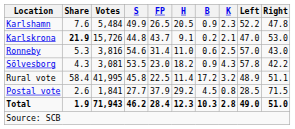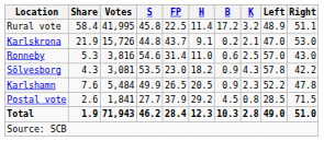 <table class="wikitable sortable" style=text-align:right>
 <tr>
 <th>Location</th>
 <th>Share</th>
 <th>Votes</th>
 <th><a href='#'>S</a></th>
 <th><a href='#'>FP</a></th>
 <th><a href='#'>H</a></th>
 <th><a href='#'>B</a></th>
 <th><a href='#'>K</a></th>
 <th>Left</th>
 <th>Right</th>
 </tr>
 <tr>
-<td align=left><a href='#'>Karlshamn</a></td>
-<td>7.6</td>
-<td>5,484</td>
-<td>49.9</td>
-<td>26.5</td>
-<td>20.5</td>
-<td>0.9</td>
-<td>2.3</td>
-<td>52.2</td>
-<td>47.8</td>
+<td align=left>Rural vote</td>
+<td>58.4</td>
+<td>41,995</td>
+<td>45.8</td>
+<td>22.5</td>
+<td>11.4</td>
+<td>17.2</td>
+<td>3.2</td>
+<td>48.9</td>
+<td>51.1</td>
 </tr>
 <tr>
 <td align=left><a href='#'>Karlskrona</a></td>
-<td><strong>21.9</strong></td>
+<td>21.9</td>
 <td>15,726</td>
 <td>44.8</td>
 <td>43.7</td>
 <td>9.1</td>
 <td>0.2</td>
 <td>2.1</td>
 <td>47.0</td>
 <td>53.0</td>
 </tr>
 <tr>
 <td align=left><a href='#'>Ronneby</a></td>
 <td>5.3</td>
 <td>3,816</td>
 <td>54.6</td>
 <td>31.4</td>
 <td>11.0</td>
 <td>0.6</td>
 <td>2.5</td>
 <td>57.0</td>
 <td>43.0</td>
 </tr>
 <tr>
 <td align=left><a href='#'>Sölvesborg</a></td>
 <td>4.3</td>
 <td>3,081</td>
 <td>53.5</td>
 <td>23.0</td>
 <td>18.2</td>
 <td>0.9</td>
 <td>4.3</td>
 <td>57.8</td>
 <td>42.2</td>
 </tr>
 <tr>
-<td align=left>Rural vote</td>
-<td>58.4</td>
-<td>41,995</td>
-<td>45.8</td>
-<td>22.5</td>
-<td>11.4</td>
-<td>17.2</td>
-<td>3.2</td>
-<td>48.9</td>
-<td>51.1</td>
+<td align=left><a href='#'>Karlshamn</a></td>
+<td>7.6</td>
+<td>5,484</td>
+<td>49.9</td>
+<td>26.5</td>
+<td>20.5</td>
+<td>0.9</td>
+<td>2.3</td>
+<td>52.2</td>
+<td>47.8</td>
 </tr>
 <tr>
 <td align=left><a href='#'>Postal vote</a></td>
 <td>2.6</td>
 <td>1,841</td>
 <td>27.7</td>
 <td>37.9</td>
 <td>29.2</td>
 <td>4.5</td>
 <td>0.8</td>
 <td>28.5</td>
 <td>71.5</td>
 </tr>
 <tr>
 <td align=left><strong>Total</strong></td>
 <td><strong>1.9</strong></td>
 <td><strong>71,943</strong></td>
 <td><strong>46.2</strong></td>
 <td><strong>28.4</strong></td>
 <td><strong>12.3</strong></td>
 <td><strong>10.3</strong></td>
 <td><strong>2.8</strong></td>
 <td><strong>49.0</strong></td>
 <td><strong>51.0</strong></td>
 </tr>
 <tr>
 <td align=left colspan=10>Source: SCB </td>
 </tr>
 </table>
